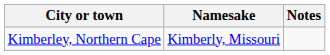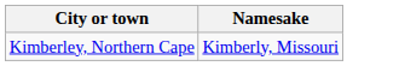 <table class="wikitable">
 <tr>
 <th>City or town</th>
 <th>Namesake</th>
-<th>Notes</th>
 </tr>
 <tr>
 <td><a href='#'>Kimberley, Northern Cape</a></td>
 <td><a href='#'>Kimberly, Missouri</a></td>
-<td></td>
 </tr>
 </table>
